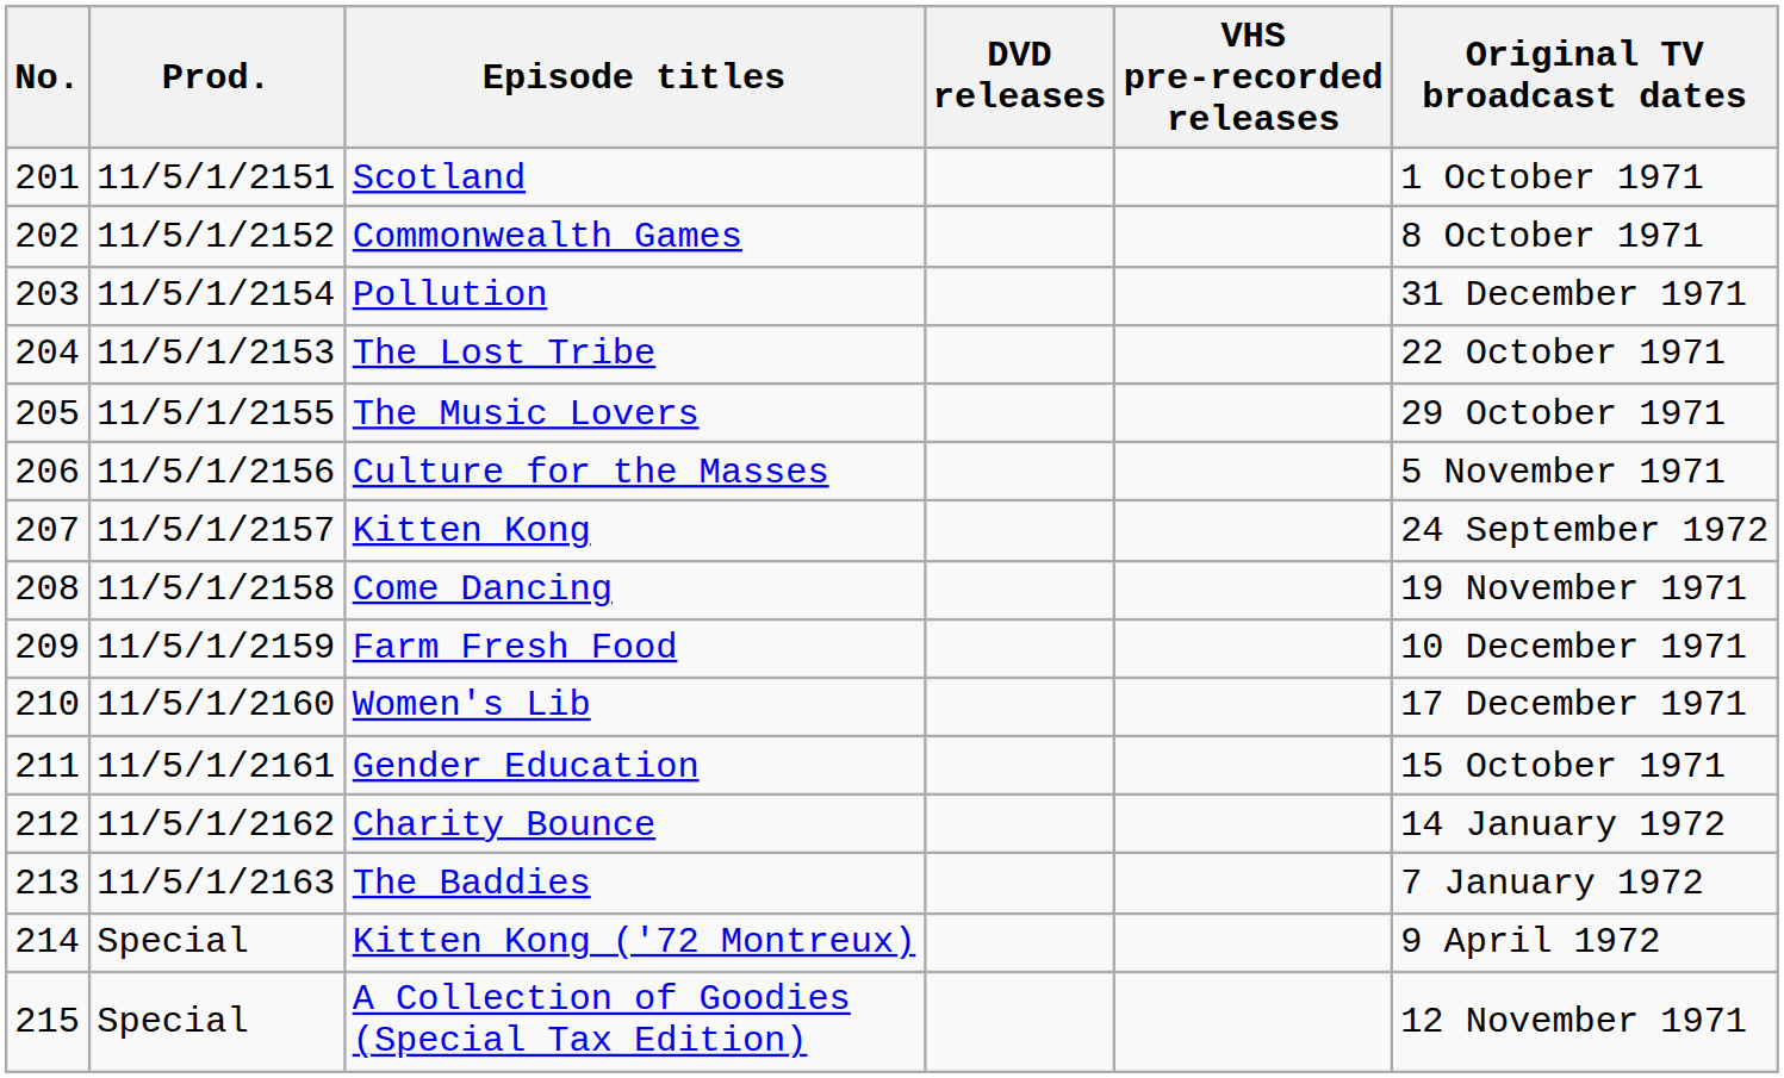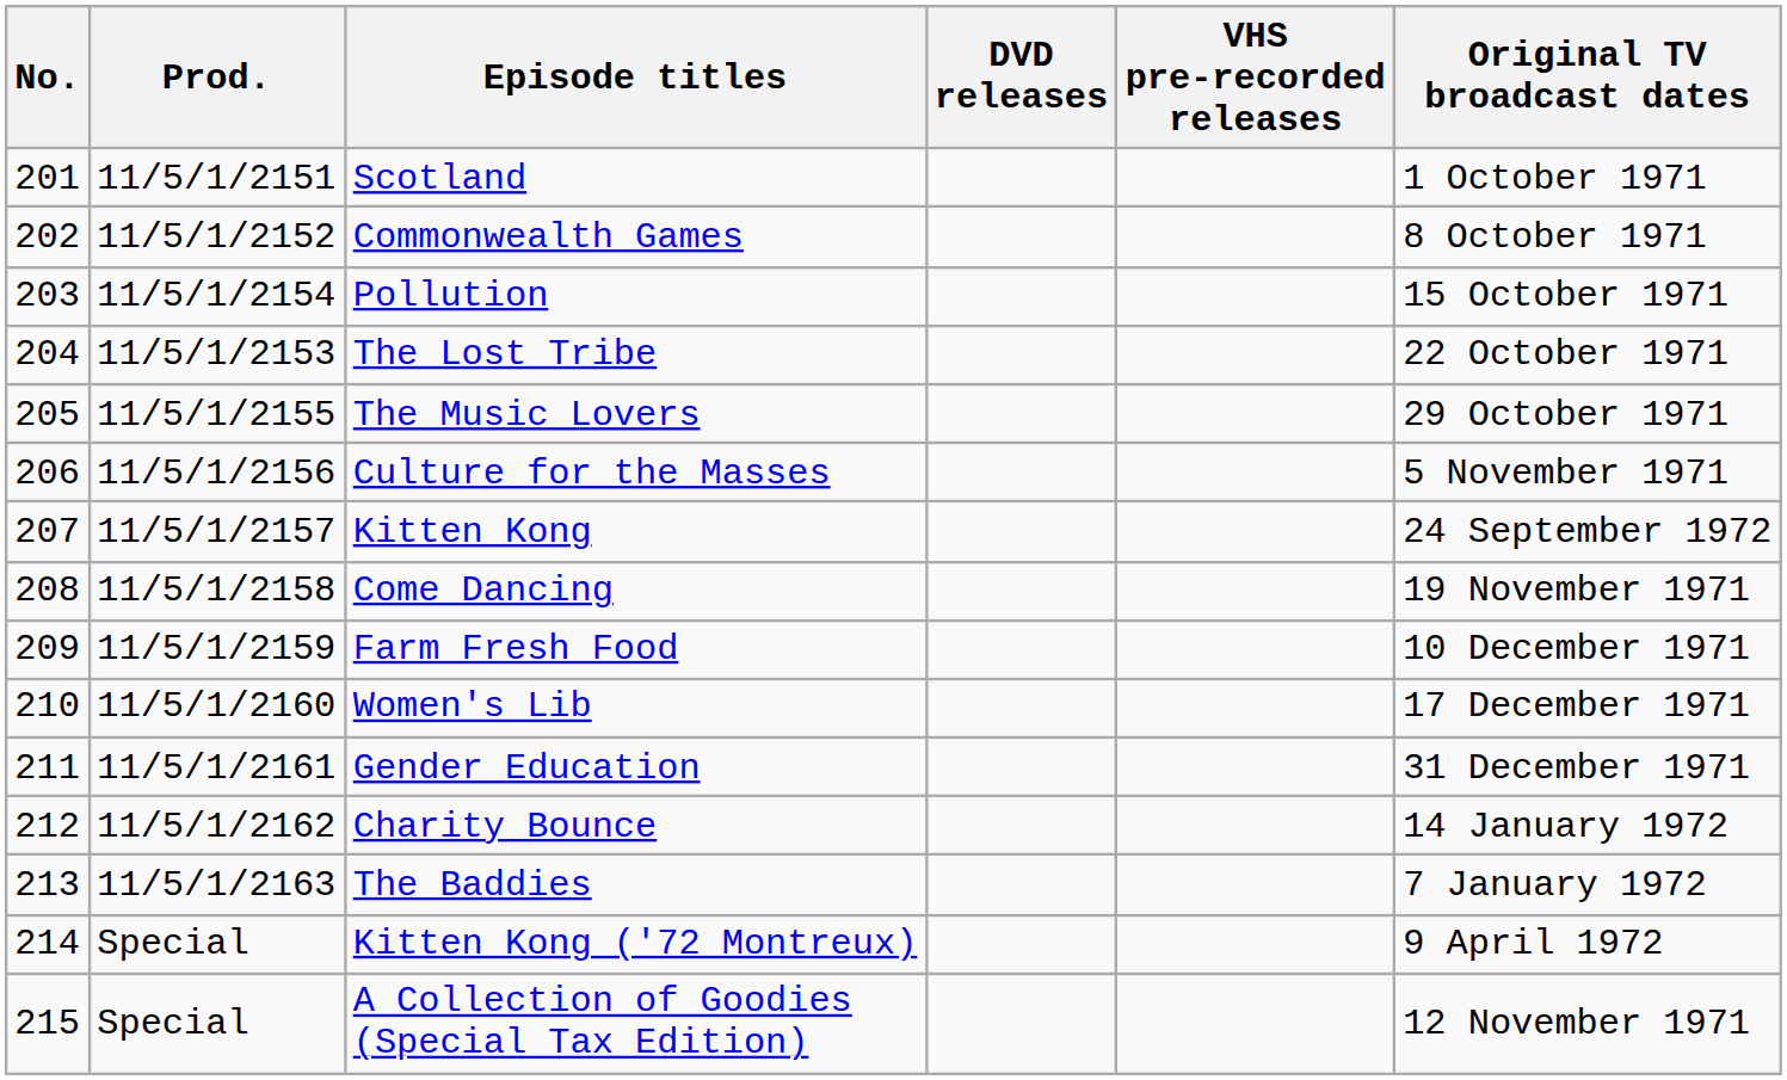 <table class="wikitable sortable">
 <tr>
 <th>No.</th>
 <th>Prod.</th>
 <th>Episode titles</th>
 <th>DVD <br>releases</th>
 <th>VHS <br>pre-recorded <br>releases</th>
 <th>Original TV <br>broadcast dates</th>
 </tr>
 <tr>
 <td>201</td>
 <td>11/5/1/2151</td>
 <td><a href='#'>Scotland</a></td>
 <td></td>
 <td></td>
 <td>1 October 1971</td>
 </tr>
 <tr>
 <td>202</td>
 <td>11/5/1/2152</td>
 <td><a href='#'>Commonwealth Games</a></td>
 <td></td>
 <td></td>
 <td>8 October 1971</td>
 </tr>
 <tr>
 <td>203</td>
 <td>11/5/1/2154</td>
 <td><a href='#'>Pollution</a></td>
 <td></td>
 <td></td>
-<td>31 December 1971</td>
+<td>15 October 1971</td>
 </tr>
 <tr>
 <td>204</td>
 <td>11/5/1/2153</td>
 <td><a href='#'>The Lost Tribe</a></td>
 <td></td>
 <td></td>
 <td>22 October 1971</td>
 </tr>
 <tr>
 <td>205</td>
 <td>11/5/1/2155</td>
 <td><a href='#'>The Music Lovers</a></td>
 <td></td>
 <td></td>
 <td>29 October 1971</td>
 </tr>
 <tr>
 <td>206</td>
 <td>11/5/1/2156</td>
 <td><a href='#'>Culture for the Masses</a></td>
 <td></td>
 <td></td>
 <td>5 November 1971</td>
 </tr>
 <tr>
 <td>207</td>
 <td>11/5/1/2157</td>
 <td><a href='#'>Kitten Kong</a></td>
 <td></td>
 <td></td>
 <td>24 September 1972</td>
 </tr>
 <tr>
 <td>208</td>
 <td>11/5/1/2158</td>
 <td><a href='#'>Come Dancing</a></td>
 <td></td>
 <td></td>
 <td>19 November 1971</td>
 </tr>
 <tr>
 <td>209</td>
 <td>11/5/1/2159</td>
 <td><a href='#'>Farm Fresh Food</a></td>
 <td></td>
 <td></td>
 <td>10 December 1971</td>
 </tr>
 <tr>
 <td>210</td>
 <td>11/5/1/2160</td>
 <td><a href='#'>Women's Lib</a></td>
 <td></td>
 <td></td>
 <td>17 December 1971</td>
 </tr>
 <tr>
 <td>211</td>
 <td>11/5/1/2161</td>
 <td><a href='#'>Gender Education</a></td>
 <td></td>
 <td></td>
-<td>15 October 1971</td>
+<td>31 December 1971</td>
 </tr>
 <tr>
 <td>212</td>
 <td>11/5/1/2162</td>
 <td><a href='#'>Charity Bounce</a></td>
 <td></td>
 <td></td>
 <td>14 January 1972</td>
 </tr>
 <tr>
 <td>213</td>
 <td>11/5/1/2163</td>
 <td><a href='#'>The Baddies</a></td>
 <td></td>
 <td></td>
 <td>7 January 1972</td>
 </tr>
 <tr>
 <td>214</td>
 <td>Special</td>
 <td><a href='#'>Kitten Kong ('72 Montreux)</a></td>
 <td></td>
 <td></td>
 <td>9 April 1972</td>
 </tr>
 <tr>
 <td>215</td>
 <td>Special</td>
 <td><a href='#'>A Collection of Goodies <br>(Special Tax Edition)</a><br></td>
 <td></td>
 <td></td>
 <td>12 November 1971</td>
 </tr>
 </table>
